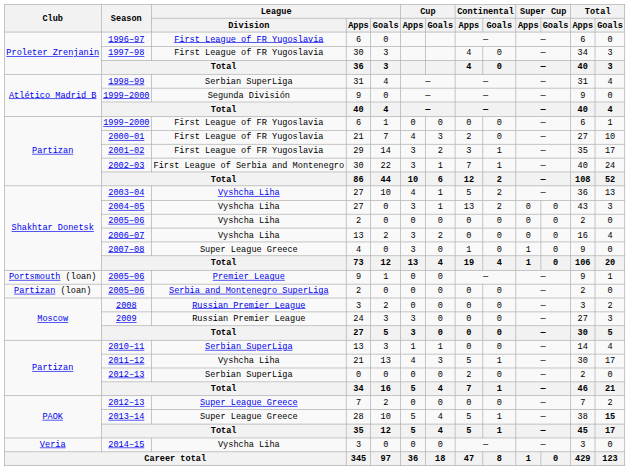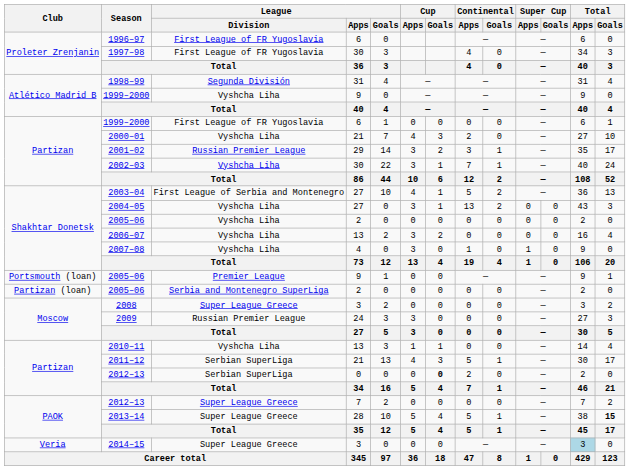 <table class="wikitable" style="text-align:center">
 <tr>
 <th rowspan="2">Club</th>
 <th rowspan="2">Season</th>
 <th colspan="3">League</th>
 <th colspan="2">Cup</th>
 <th colspan="2">Continental</th>
 <th colspan="2">Super Cup</th>
 <th colspan="2">Total</th>
 </tr>
 <tr>
 <th>Division</th>
 <th>Apps</th>
 <th>Goals</th>
 <th>Apps</th>
 <th>Goals</th>
 <th>Apps</th>
 <th>Goals</th>
 <th>Apps</th>
 <th>Goals</th>
 <th>Apps</th>
 <th>Goals</th>
 </tr>
 <tr>
 <td rowspan="3"><a href='#'>Proleter Zrenjanin</a></td>
 <td><a href='#'>1996–97</a></td>
 <td><a href='#'>First League of FR Yugoslavia</a></td>
 <td>6</td>
 <td>0</td>
 <td></td>
 <td></td>
 <td colspan="2">—</td>
 <td colspan="2">—</td>
 <td>6</td>
 <td>0</td>
 </tr>
 <tr>
 <td><a href='#'>1997–98</a></td>
 <td>First League of FR Yugoslavia</td>
 <td>30</td>
 <td>3</td>
 <td></td>
 <td></td>
 <td>4</td>
 <td>0</td>
 <td colspan="2">—</td>
 <td>34</td>
 <td>3</td>
 </tr>
 <tr>
 <th colspan="2">Total</th>
 <th>36</th>
 <th>3</th>
 <th></th>
 <th></th>
 <th>4</th>
 <th>0</th>
 <th colspan="2">—</th>
 <th>40</th>
 <th>3</th>
 </tr>
 <tr>
 <td rowspan="3"><a href='#'>Atlético Madrid B</a></td>
 <td><a href='#'>1998–99</a></td>
-<td>Serbian SuperLiga</td>
+<td><a href='#'>Segunda División</a></td>
 <td>31</td>
 <td>4</td>
 <td colspan="2">—</td>
 <td colspan="2">—</td>
 <td colspan="2">—</td>
 <td>31</td>
 <td>4</td>
 </tr>
 <tr>
 <td><a href='#'>1999–2000</a></td>
-<td>Segunda División</td>
+<td>Vyshcha Liha</td>
 <td>9</td>
 <td>0</td>
 <td colspan="2">—</td>
 <td colspan="2">—</td>
 <td colspan="2">—</td>
 <td>9</td>
 <td>0</td>
 </tr>
 <tr>
 <th colspan="2">Total</th>
 <th>40</th>
 <th>4</th>
 <th colspan="2">—</th>
 <th colspan="2">—</th>
 <th colspan="2">—</th>
 <th>40</th>
 <th>4</th>
 </tr>
 <tr>
 <td rowspan="5"><a href='#'>Partizan</a></td>
 <td><a href='#'>1999–2000</a></td>
 <td>First League of FR Yugoslavia</td>
 <td>6</td>
 <td>1</td>
 <td>0</td>
 <td>0</td>
 <td>0</td>
 <td>0</td>
 <td colspan="2">—</td>
 <td>6</td>
 <td>1</td>
 </tr>
 <tr>
 <td><a href='#'>2000–01</a></td>
-<td>First League of FR Yugoslavia</td>
+<td>Vyshcha Liha</td>
 <td>21</td>
 <td>7</td>
 <td>4</td>
 <td>3</td>
 <td>2</td>
 <td>0</td>
 <td colspan="2">—</td>
 <td>27</td>
 <td>10</td>
 </tr>
 <tr>
 <td><a href='#'>2001–02</a></td>
-<td>First League of FR Yugoslavia</td>
+<td><a href='#'>Russian Premier League</a></td>
 <td>29</td>
 <td>14</td>
 <td>3</td>
 <td>2</td>
 <td>3</td>
 <td>1</td>
 <td colspan="2">—</td>
 <td>35</td>
 <td>17</td>
 </tr>
 <tr>
 <td><a href='#'>2002–03</a></td>
-<td>First League of Serbia and Montenegro</td>
+<td><a href='#'>Vyshcha Liha</a></td>
 <td>30</td>
 <td>22</td>
 <td>3</td>
 <td>1</td>
 <td>7</td>
 <td>1</td>
 <td colspan="2">—</td>
 <td>40</td>
 <td>24</td>
 </tr>
 <tr>
 <th colspan="2">Total</th>
 <th>86</th>
 <th>44</th>
 <th>10</th>
 <th>6</th>
 <th>12</th>
 <th>2</th>
 <th colspan="2">—</th>
 <th>108</th>
 <th>52</th>
 </tr>
 <tr>
 <td rowspan="6"><a href='#'>Shakhtar Donetsk</a></td>
 <td><a href='#'>2003–04</a></td>
-<td><a href='#'>Vyshcha Liha</a></td>
+<td>First League of Serbia and Montenegro</td>
 <td>27</td>
 <td>10</td>
 <td>4</td>
 <td>1</td>
 <td>5</td>
 <td>2</td>
 <td colspan="2">—</td>
 <td>36</td>
 <td>13</td>
 </tr>
 <tr>
 <td><a href='#'>2004–05</a></td>
 <td>Vyshcha Liha</td>
 <td>27</td>
 <td>0</td>
 <td>3</td>
 <td>1</td>
 <td>13</td>
 <td>2</td>
 <td>0</td>
 <td>0</td>
 <td>43</td>
 <td>3</td>
 </tr>
 <tr>
 <td><a href='#'>2005–06</a></td>
 <td>Vyshcha Liha</td>
 <td>2</td>
 <td>0</td>
 <td>0</td>
 <td>0</td>
 <td>0</td>
 <td>0</td>
 <td>0</td>
 <td>0</td>
 <td>2</td>
 <td>0</td>
 </tr>
 <tr>
 <td><a href='#'>2006–07</a></td>
 <td>Vyshcha Liha</td>
 <td>13</td>
 <td>2</td>
 <td>3</td>
 <td>2</td>
 <td>0</td>
 <td>0</td>
 <td>0</td>
 <td>0</td>
 <td>16</td>
 <td>4</td>
 </tr>
 <tr>
 <td><a href='#'>2007–08</a></td>
-<td>Super League Greece</td>
+<td>Vyshcha Liha</td>
 <td>4</td>
 <td>0</td>
 <td>3</td>
 <td>0</td>
 <td>1</td>
 <td>0</td>
 <td>1</td>
 <td>0</td>
 <td>9</td>
 <td>0</td>
 </tr>
 <tr>
 <th colspan="2">Total</th>
 <th>73</th>
 <th>12</th>
 <th>13</th>
 <th>4</th>
 <th>19</th>
 <th>4</th>
 <th>1</th>
 <th>0</th>
 <th>106</th>
 <th>20</th>
 </tr>
 <tr>
 <td><a href='#'>Portsmouth</a> (loan)</td>
 <td><a href='#'>2005–06</a></td>
 <td><a href='#'>Premier League</a></td>
 <td>9</td>
 <td>1</td>
 <td>0</td>
 <td>0</td>
 <td colspan="2">—</td>
 <td colspan="2">—</td>
 <td>9</td>
 <td>1</td>
 </tr>
 <tr>
 <td><a href='#'>Partizan</a> (loan)</td>
 <td><a href='#'>2005–06</a></td>
 <td><a href='#'>Serbia and Montenegro SuperLiga</a></td>
 <td>2</td>
 <td>0</td>
 <td>0</td>
 <td>0</td>
 <td>0</td>
 <td>0</td>
 <td colspan="2">—</td>
 <td>2</td>
 <td>0</td>
 </tr>
 <tr>
 <td rowspan="3"><a href='#'>Moscow</a></td>
 <td><a href='#'>2008</a></td>
-<td><a href='#'>Russian Premier League</a></td>
+<td><a href='#'>Super League Greece</a></td>
 <td>3</td>
 <td>2</td>
 <td>0</td>
 <td>0</td>
 <td>0</td>
 <td>0</td>
 <td colspan="2">—</td>
 <td>3</td>
 <td>2</td>
 </tr>
 <tr>
 <td><a href='#'>2009</a></td>
 <td>Russian Premier League</td>
 <td>24</td>
 <td>3</td>
 <td>3</td>
 <td>0</td>
 <td>0</td>
 <td>0</td>
 <td colspan="2">—</td>
 <td>27</td>
 <td>3</td>
 </tr>
 <tr>
 <th colspan="2">Total</th>
 <th>27</th>
 <th>5</th>
 <th>3</th>
 <th>0</th>
 <th>0</th>
 <th>0</th>
 <th colspan="2">—</th>
 <th>30</th>
 <th>5</th>
 </tr>
 <tr>
 <td rowspan="4"><a href='#'>Partizan</a></td>
 <td><a href='#'>2010–11</a></td>
-<td><a href='#'>Serbian SuperLiga</a></td>
+<td>Vyshcha Liha</td>
 <td>13</td>
 <td>3</td>
 <td>1</td>
 <td>1</td>
 <td>0</td>
 <td>0</td>
 <td colspan="2">—</td>
 <td>14</td>
 <td>4</td>
 </tr>
 <tr>
 <td><a href='#'>2011–12</a></td>
-<td>Vyshcha Liha</td>
+<td>Serbian SuperLiga</td>
 <td>21</td>
 <td>13</td>
 <td>4</td>
 <td>3</td>
 <td>5</td>
 <td>1</td>
 <td colspan="2">—</td>
 <td>30</td>
 <td>17</td>
 </tr>
 <tr>
 <td><a href='#'>2012–13</a></td>
 <td>Serbian SuperLiga</td>
 <td>0</td>
 <td>0</td>
 <td>0</td>
-<td>0</td>
+<td><strong>0</strong></td>
 <td>2</td>
 <td>0</td>
 <td colspan="2">—</td>
 <td>2</td>
 <td>0</td>
 </tr>
 <tr>
 <th colspan="2">Total</th>
 <th>34</th>
 <th>16</th>
 <th>5</th>
 <th>4</th>
 <th>7</th>
 <th>1</th>
 <th colspan="2">—</th>
 <th>46</th>
 <th>21</th>
 </tr>
 <tr>
 <td rowspan="3"><a href='#'>PAOK</a></td>
 <td><a href='#'>2012–13</a></td>
 <td><a href='#'>Super League Greece</a></td>
 <td>7</td>
 <td>2</td>
 <td>0</td>
 <td>0</td>
 <td>0</td>
 <td>0</td>
 <td colspan="2">—</td>
 <td>7</td>
 <td>2</td>
 </tr>
 <tr>
 <td><a href='#'>2013–14</a></td>
 <td>Super League Greece</td>
 <td>28</td>
 <td>10</td>
 <td>5</td>
 <td>4</td>
 <td>5</td>
 <td>1</td>
 <td colspan="2">—</td>
 <td>38</td>
 <td><strong>15</strong></td>
 </tr>
 <tr>
 <th colspan="2">Total</th>
 <th>35</th>
 <th>12</th>
 <th>5</th>
 <th>4</th>
 <th>5</th>
 <th>1</th>
 <th colspan="2">—</th>
 <th>45</th>
 <th>17</th>
 </tr>
 <tr>
 <td><a href='#'>Veria</a></td>
 <td><a href='#'>2014–15</a></td>
-<td>Vyshcha Liha</td>
+<td>Super League Greece</td>
 <td>3</td>
 <td>0</td>
 <td>0</td>
 <td>0</td>
 <td colspan="2">—</td>
 <td colspan="2">—</td>
-<td>3</td>
+<td style="background: lightblue;">3</td>
 <td>0</td>
 </tr>
 <tr>
 <th colspan="3">Career total</th>
 <th>345</th>
 <th>97</th>
 <th>36</th>
 <th>18</th>
 <th>47</th>
 <th>8</th>
 <th>1</th>
 <th>0</th>
 <th>429</th>
 <th>123</th>
 </tr>
 </table>
